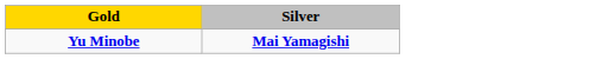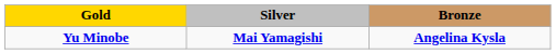 <table class="wikitable" style="text-align:center">
 <tr align="center">
 <td width=200 bgcolor=gold><strong>Gold</strong></td>
 <td width=200 bgcolor=silver><strong>Silver</strong></td>
+<td width=200 bgcolor=CC9966><strong>Bronze</strong></td>
 </tr>
 <tr>
 <td><strong><a href='#'>Yu Minobe</a></strong><br><small></small></td>
 <td><strong><a href='#'>Mai Yamagishi</a></strong><br><small></small></td>
+<td><strong><a href='#'>Angelina Kysla</a></strong><br><small></small></td>
 </tr>
 </table>
